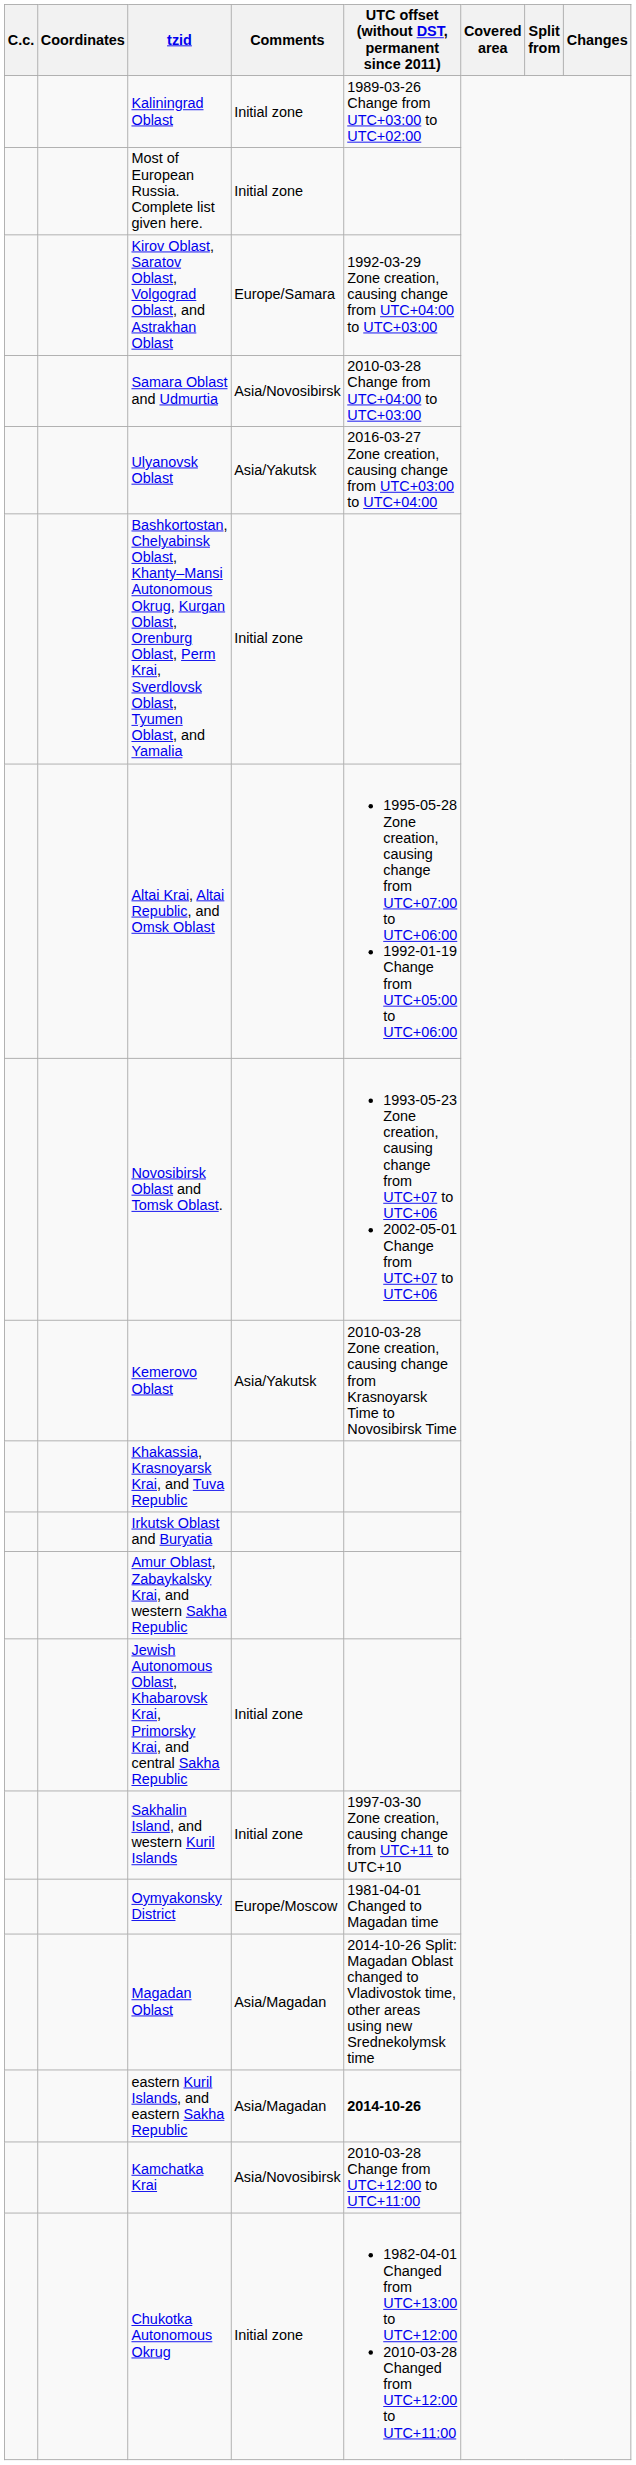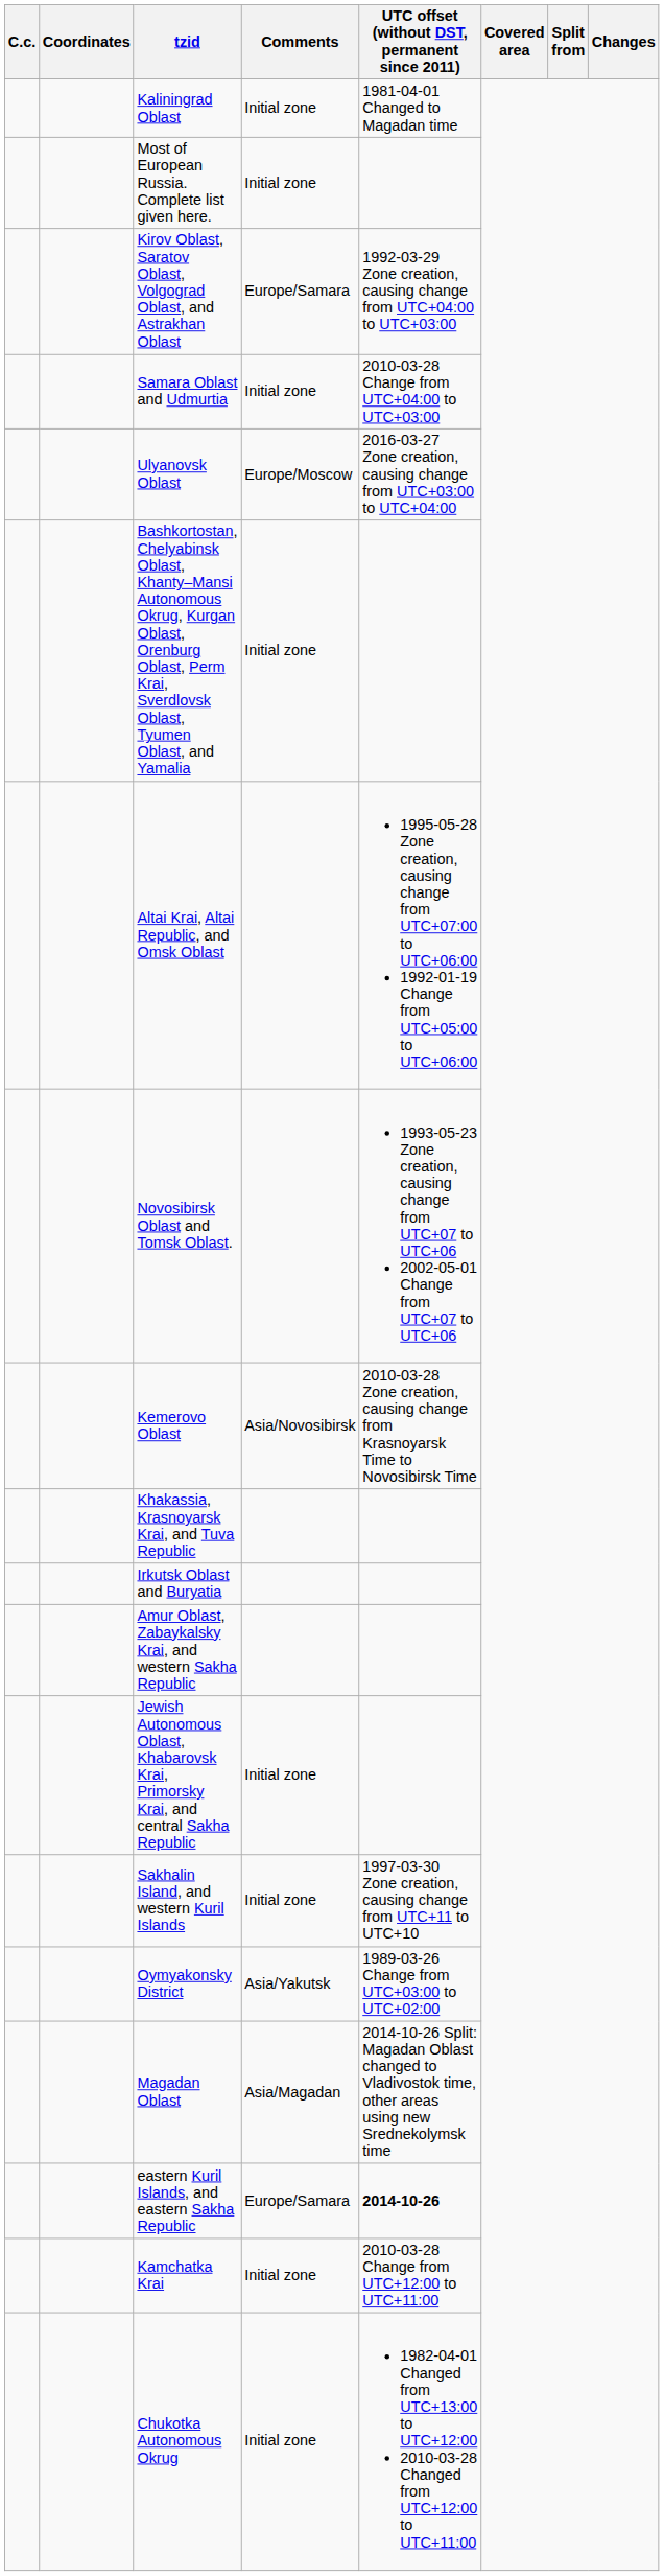 <table class="wikitable sortable">
 <tr>
 <th>C.c.</th>
 <th>Coordinates</th>
 <th><a href='#'>tzid</a></th>
 <th style="width:200px">Comments</th>
 <th>UTC offset (without <a href='#'>DST</a>, permanent since 2011)</th>
 <th>Covered area</th>
 <th>Split from</th>
 <th>Changes</th>
 </tr>
 <tr>
 <td></td>
 <td></td>
 <td><a href='#'>Kaliningrad Oblast</a></td>
 <td>Initial zone</td>
-<td>1989-03-26 Change from <a href='#'>UTC+03:00</a> to <a href='#'>UTC+02:00</a></td>
+<td>1981-04-01 Changed to Magadan time</td>
 </tr>
 <tr>
 <td></td>
 <td></td>
 <td>Most of European Russia. Complete list given here.</td>
 <td>Initial zone</td>
 <td></td>
 </tr>
 <tr>
 <td></td>
 <td></td>
 <td><a href='#'>Kirov Oblast</a>, <a href='#'>Saratov Oblast</a>, <a href='#'>Volgograd Oblast</a>, and <a href='#'>Astrakhan Oblast</a></td>
 <td>Europe/Samara</td>
 <td>1992-03-29 Zone creation, causing change from <a href='#'>UTC+04:00</a> to <a href='#'>UTC+03:00</a></td>
 </tr>
 <tr>
 <td></td>
 <td></td>
 <td><a href='#'>Samara Oblast</a> and <a href='#'>Udmurtia</a></td>
-<td>Asia/Novosibirsk</td>
+<td>Initial zone</td>
 <td>2010-03-28 Change from <a href='#'>UTC+04:00</a> to <a href='#'>UTC+03:00</a></td>
 </tr>
 <tr>
 <td></td>
 <td></td>
 <td><a href='#'>Ulyanovsk Oblast</a></td>
-<td>Asia/Yakutsk</td>
+<td>Europe/Moscow</td>
 <td>2016-03-27 Zone creation, causing change from <a href='#'>UTC+03:00</a> to <a href='#'>UTC+04:00</a></td>
 </tr>
 <tr>
 <td></td>
 <td></td>
 <td><a href='#'>Bashkortostan</a>, <a href='#'>Chelyabinsk Oblast</a>, <a href='#'>Khanty–Mansi Autonomous Okrug</a>, <a href='#'>Kurgan Oblast</a>, <a href='#'>Orenburg Oblast</a>, <a href='#'>Perm Krai</a>, <a href='#'>Sverdlovsk Oblast</a>, <a href='#'>Tyumen Oblast</a>, and <a href='#'>Yamalia</a></td>
 <td>Initial zone</td>
 <td></td>
 </tr>
 <tr>
 <td></td>
 <td></td>
 <td><a href='#'>Altai Krai</a>, <a href='#'>Altai Republic</a>, and <a href='#'>Omsk Oblast</a></td>
 <td></td>
 <td><br><ul><li>1995-05-28 Zone creation, causing change from <a href='#'>UTC+07:00</a> to <a href='#'>UTC+06:00</a> </li><li>1992-01-19 Change from <a href='#'>UTC+05:00</a> to <a href='#'>UTC+06:00</a></li></ul></td>
 </tr>
 <tr>
 <td></td>
 <td></td>
 <td><a href='#'>Novosibirsk Oblast</a> and <a href='#'>Tomsk Oblast</a>.</td>
 <td></td>
 <td><br><ul><li>1993-05-23 Zone creation, causing change from <a href='#'>UTC+07</a> to <a href='#'>UTC+06</a></li><li>2002-05-01 Change from <a href='#'>UTC+07</a> to <a href='#'>UTC+06</a></li></ul></td>
 </tr>
 <tr>
 <td></td>
 <td></td>
 <td><a href='#'>Kemerovo Oblast</a></td>
-<td>Asia/Yakutsk</td>
+<td>Asia/Novosibirsk</td>
 <td>2010-03-28 Zone creation, causing change from Krasnoyarsk Time to Novosibirsk Time</td>
 </tr>
 <tr>
 <td></td>
 <td></td>
 <td><a href='#'>Khakassia</a>, <a href='#'>Krasnoyarsk Krai</a>, and <a href='#'>Tuva Republic</a></td>
 <td></td>
 <td></td>
 </tr>
 <tr>
 <td></td>
 <td></td>
 <td><a href='#'>Irkutsk Oblast</a> and <a href='#'>Buryatia</a></td>
 <td></td>
 <td></td>
 </tr>
 <tr>
 <td></td>
 <td></td>
 <td><a href='#'>Amur Oblast</a>, <a href='#'>Zabaykalsky Krai</a>, and western <a href='#'>Sakha Republic</a></td>
 <td></td>
 <td></td>
 </tr>
 <tr>
 <td></td>
 <td></td>
 <td><a href='#'>Jewish Autonomous Oblast</a>, <a href='#'>Khabarovsk Krai</a>, <a href='#'>Primorsky Krai</a>, and central <a href='#'>Sakha Republic</a></td>
 <td>Initial zone</td>
 <td></td>
 </tr>
 <tr>
 <td></td>
 <td></td>
 <td><a href='#'>Sakhalin Island</a>, and western <a href='#'>Kuril Islands</a></td>
 <td>Initial zone</td>
 <td>1997-03-30 Zone creation, causing change from <a href='#'>UTC+11</a> to UTC+10</td>
 </tr>
 <tr>
 <td></td>
 <td></td>
 <td><a href='#'>Oymyakonsky District</a></td>
-<td>Europe/Moscow</td>
-<td>1981-04-01 Changed to Magadan time</td>
+<td>Asia/Yakutsk</td>
+<td>1989-03-26 Change from <a href='#'>UTC+03:00</a> to <a href='#'>UTC+02:00</a></td>
 </tr>
 <tr>
 <td></td>
 <td></td>
 <td><a href='#'>Magadan Oblast</a></td>
 <td>Asia/Magadan</td>
 <td>2014-10-26 Split: Magadan Oblast changed to Vladivostok time, other areas using new Srednekolymsk time</td>
 </tr>
 <tr>
 <td></td>
 <td></td>
 <td>eastern <a href='#'>Kuril Islands</a>, and eastern <a href='#'>Sakha Republic</a></td>
-<td>Asia/Magadan</td>
+<td>Europe/Samara</td>
 <td><strong>2014-10-26</strong></td>
 </tr>
 <tr>
 <td></td>
 <td></td>
 <td><a href='#'>Kamchatka Krai</a></td>
-<td>Asia/Novosibirsk</td>
+<td>Initial zone</td>
 <td>2010-03-28 Change from <a href='#'>UTC+12:00</a> to <a href='#'>UTC+11:00</a></td>
 </tr>
 <tr>
 <td></td>
 <td></td>
 <td><a href='#'>Chukotka Autonomous Okrug</a></td>
 <td>Initial zone</td>
 <td><br><ul><li>1982-04-01 Changed from <a href='#'>UTC+13:00</a> to <a href='#'>UTC+12:00</a></li><li>2010-03-28 Changed from <a href='#'>UTC+12:00</a> to <a href='#'>UTC+11:00</a></li></ul></td>
 </tr>
 </table>
